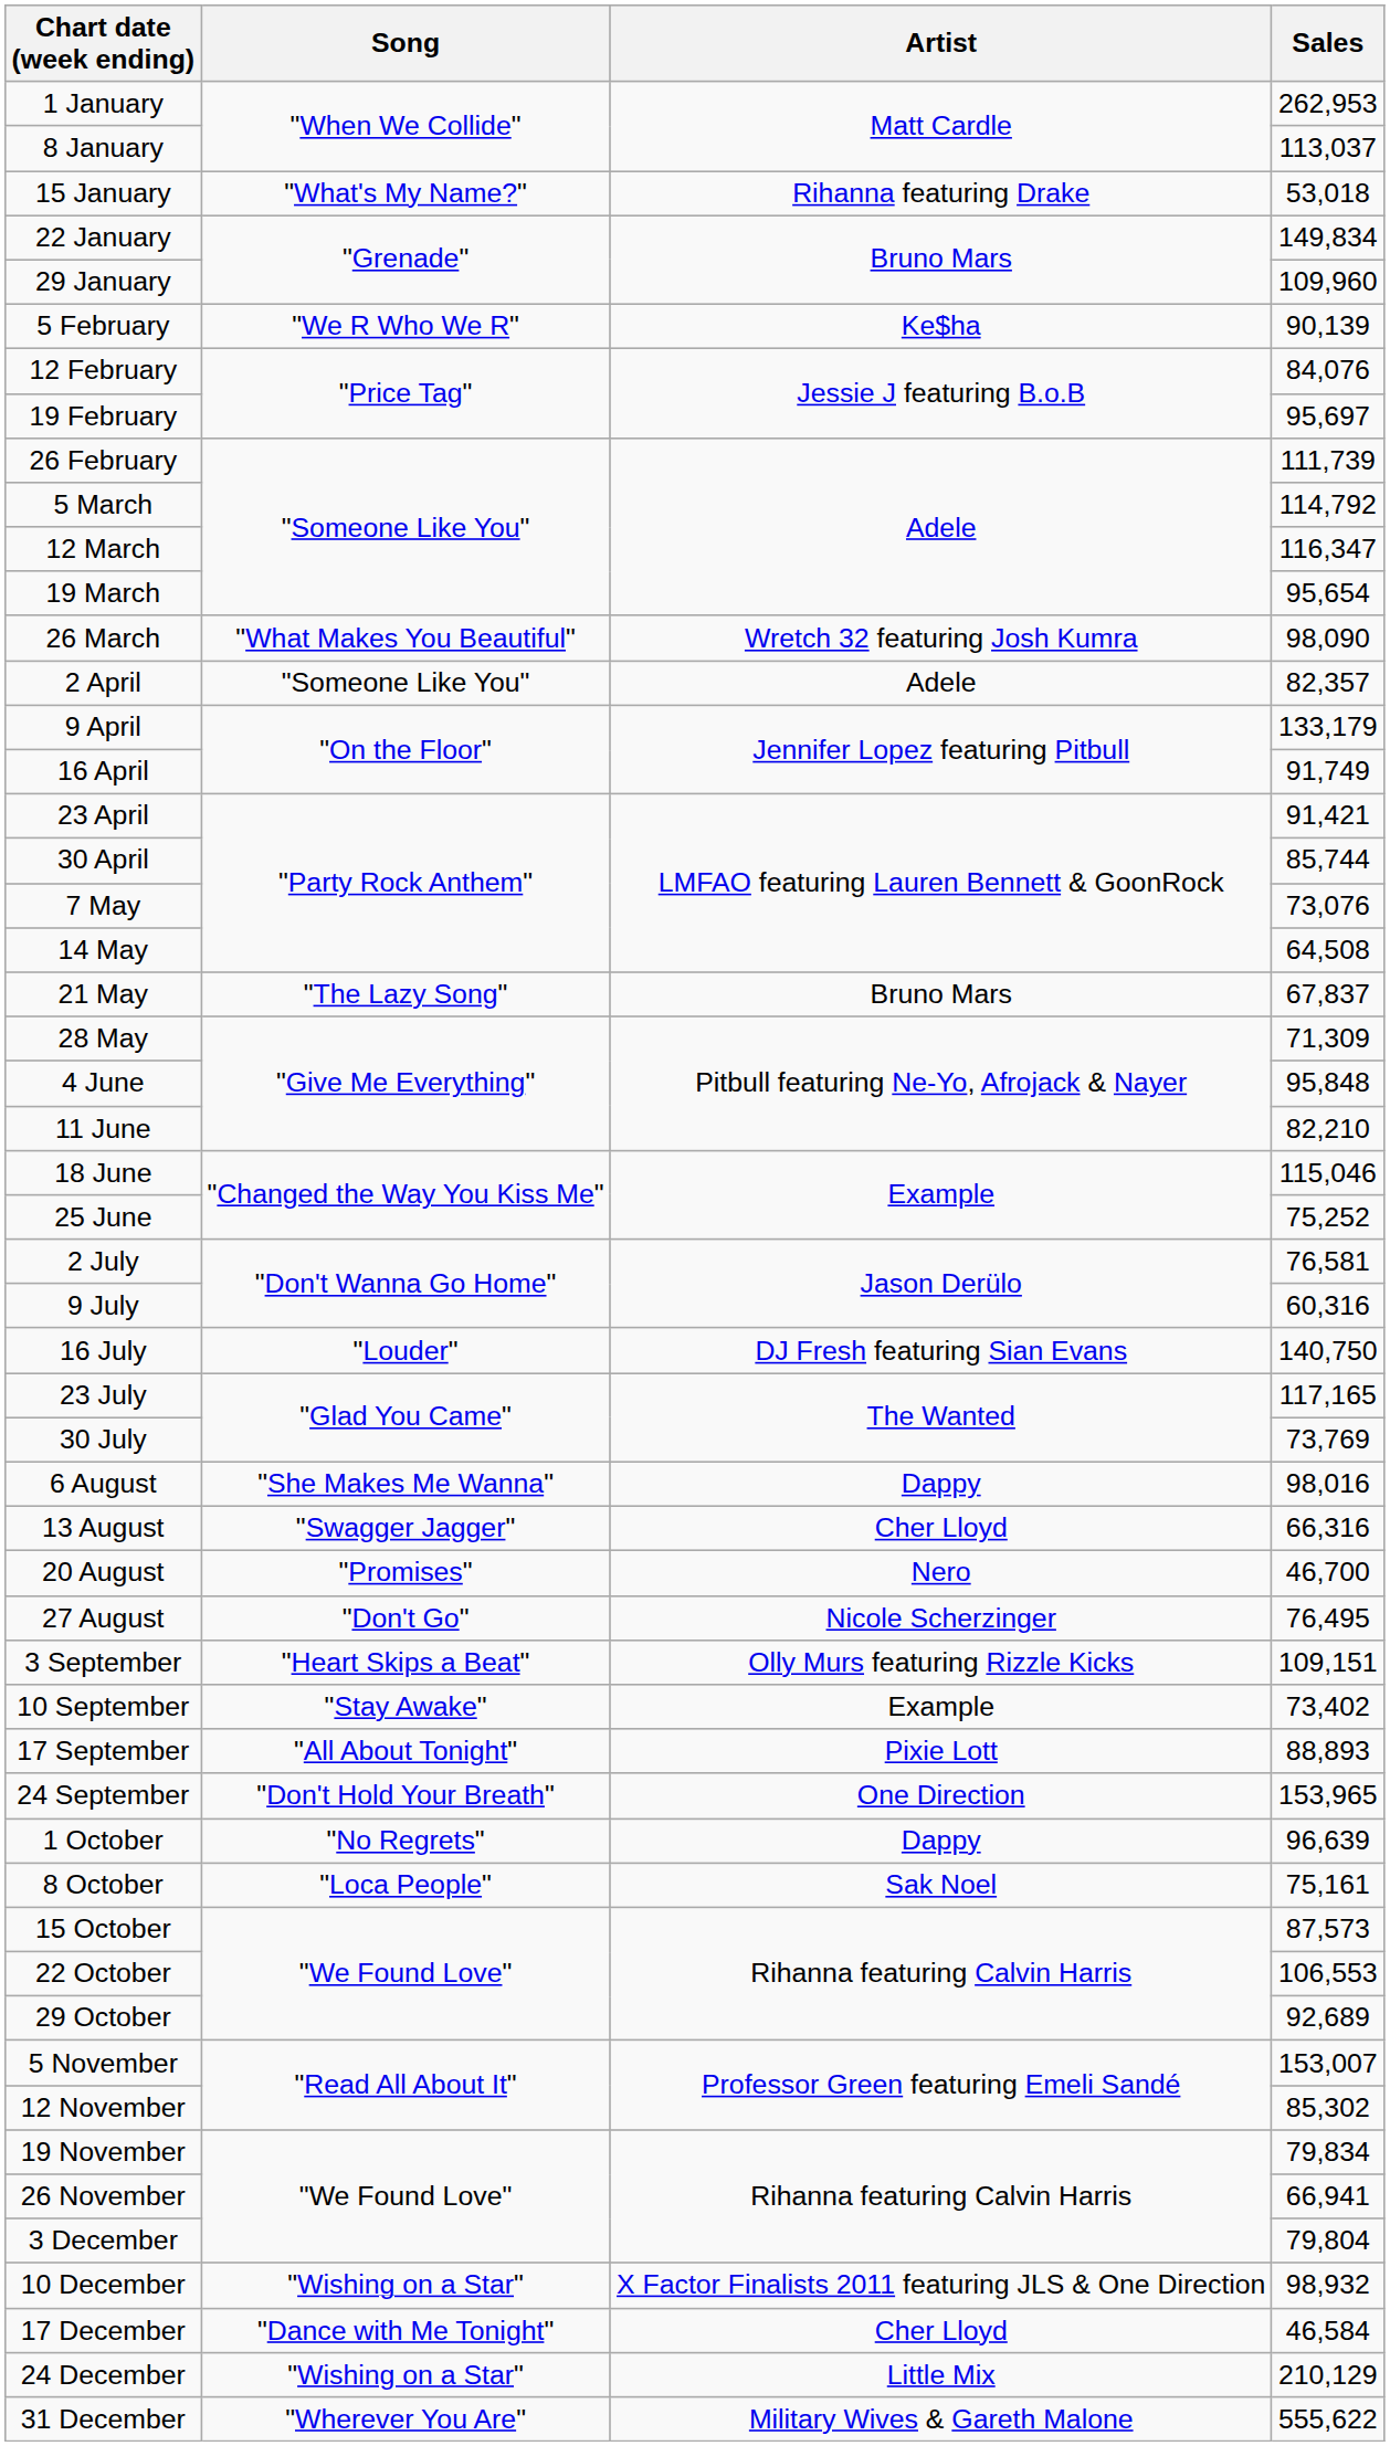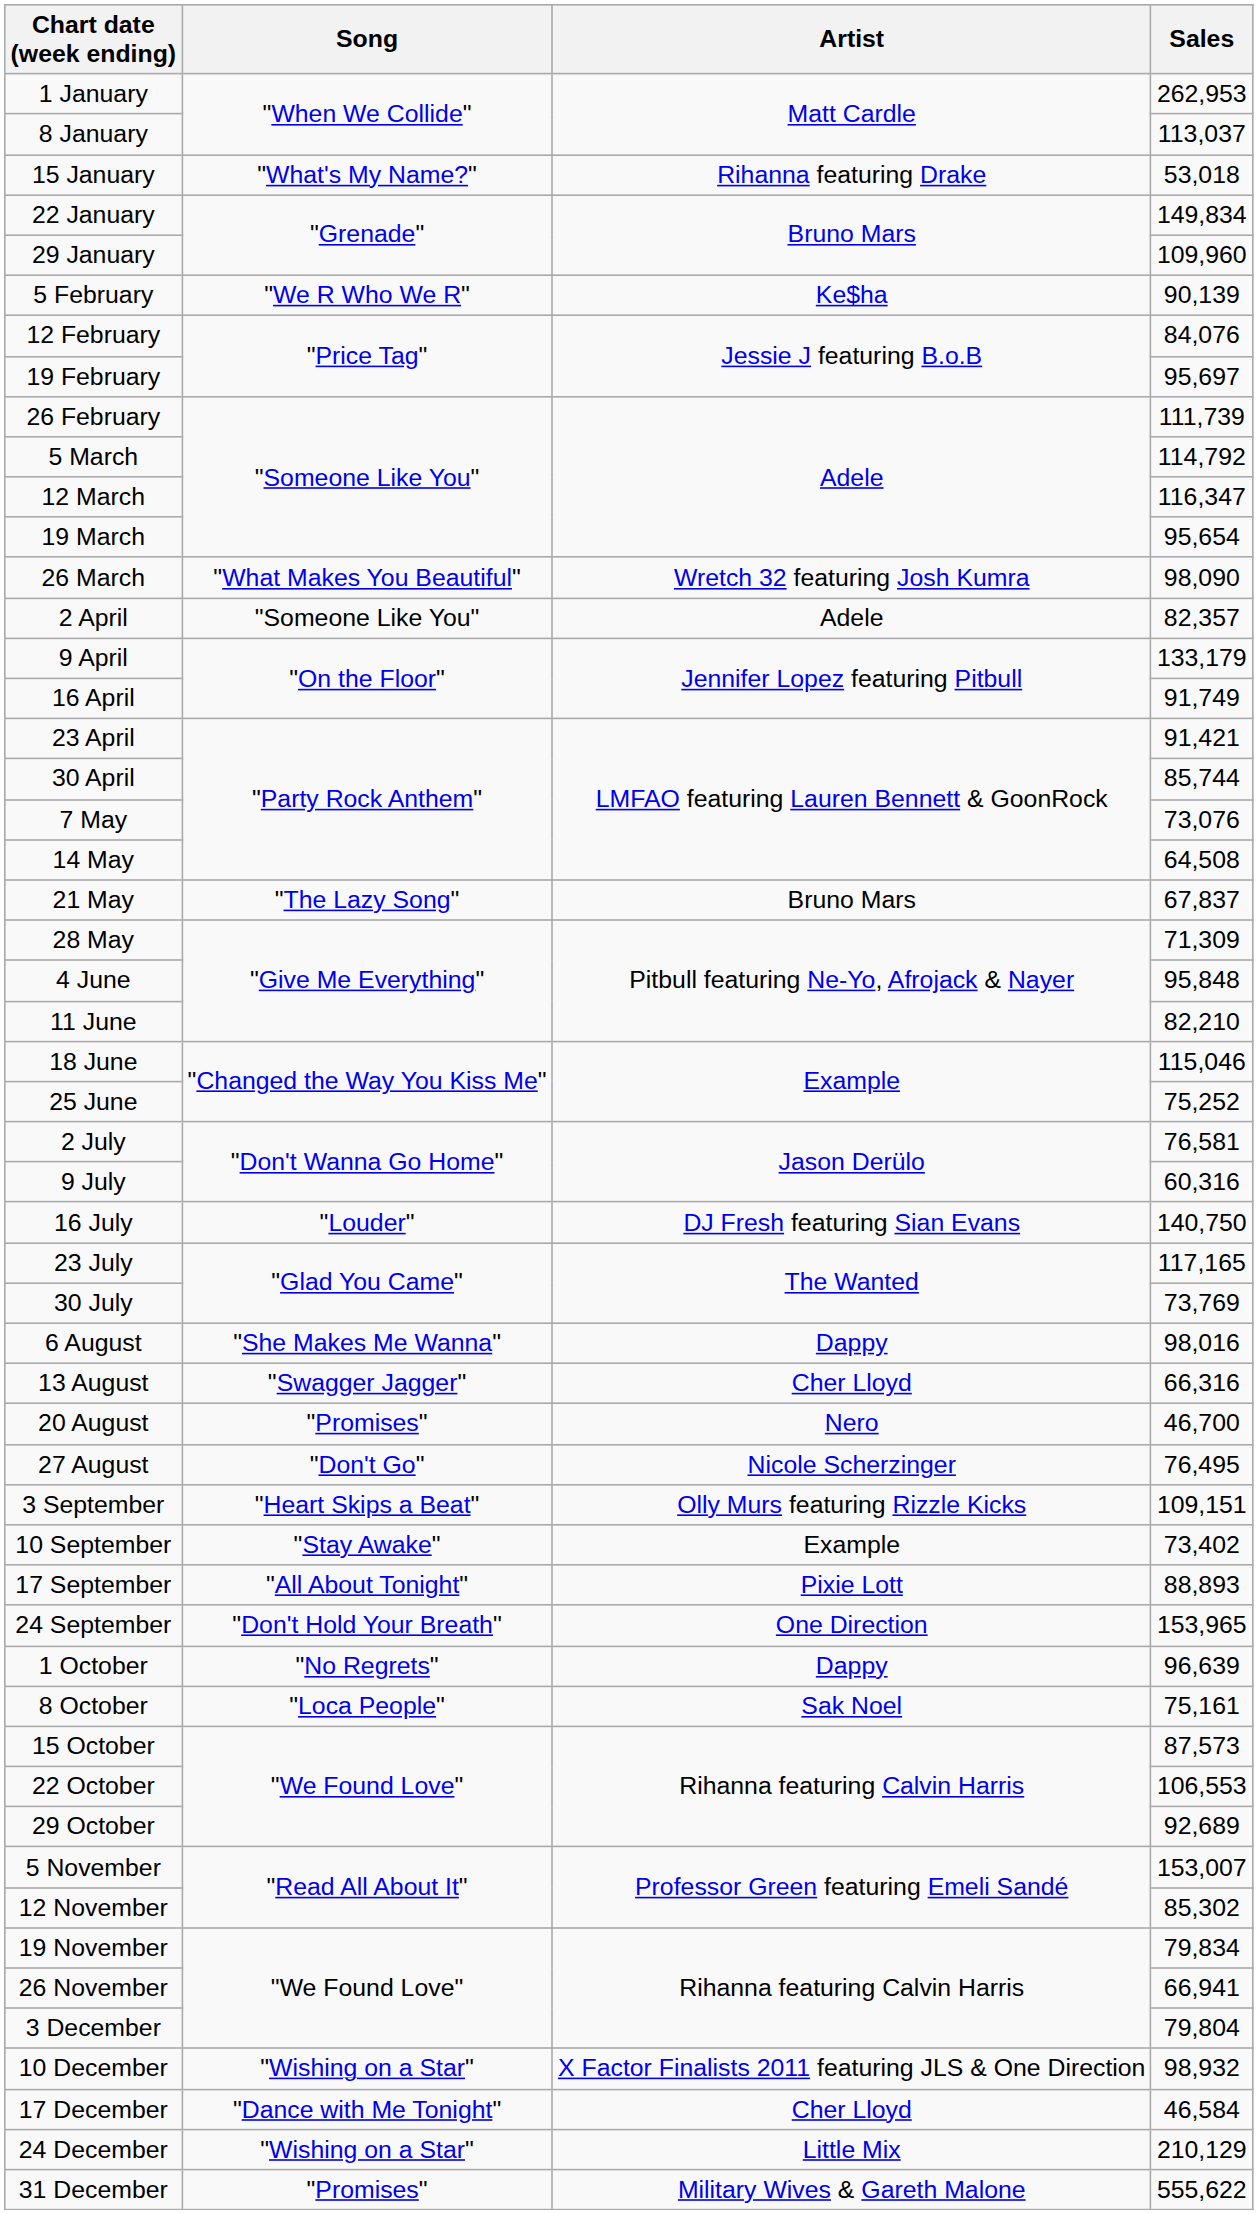 <table class="wikitable plainrowheaders" style="font-size:97%; text-align:center;">
 <tr>
 <th>Chart date<br>(week ending)</th>
 <th>Song</th>
 <th>Artist</th>
 <th>Sales</th>
 </tr>
 <tr>
 <td>1 January</td>
 <td rowspan="2">"<a href='#'>When We Collide</a>"</td>
 <td rowspan="2"><a href='#'>Matt Cardle</a></td>
 <td>262,953</td>
 </tr>
 <tr>
 <td>8 January</td>
 <td>113,037</td>
 </tr>
 <tr>
 <td>15 January</td>
 <td>"<a href='#'>What's My Name?</a>"</td>
 <td><a href='#'>Rihanna</a> featuring <a href='#'>Drake</a></td>
 <td>53,018</td>
 </tr>
 <tr>
 <td>22 January</td>
 <td rowspan="2">"<a href='#'>Grenade</a>"</td>
 <td rowspan="2"><a href='#'>Bruno Mars</a></td>
 <td>149,834</td>
 </tr>
 <tr>
 <td>29 January</td>
 <td>109,960</td>
 </tr>
 <tr>
 <td>5 February</td>
 <td>"<a href='#'>We R Who We R</a>"</td>
 <td><a href='#'>Ke$ha</a></td>
 <td>90,139</td>
 </tr>
 <tr>
 <td>12 February</td>
 <td rowspan="2">"<a href='#'>Price Tag</a>"</td>
 <td rowspan="2"><a href='#'>Jessie J</a> featuring <a href='#'>B.o.B</a></td>
 <td>84,076</td>
 </tr>
 <tr>
 <td>19 February</td>
 <td>95,697</td>
 </tr>
 <tr>
 <td>26 February</td>
 <td rowspan="4">"<a href='#'>Someone Like You</a>"</td>
 <td rowspan="4"><a href='#'>Adele</a></td>
 <td>111,739</td>
 </tr>
 <tr>
 <td>5 March</td>
 <td>114,792</td>
 </tr>
 <tr>
 <td>12 March</td>
 <td>116,347</td>
 </tr>
 <tr>
 <td>19 March</td>
 <td>95,654</td>
 </tr>
 <tr>
 <td>26 March</td>
 <td>"<a href='#'>What Makes You Beautiful</a>"</td>
 <td><a href='#'>Wretch 32</a> featuring <a href='#'>Josh Kumra</a></td>
 <td>98,090</td>
 </tr>
 <tr>
 <td>2 April</td>
 <td>"Someone Like You"</td>
 <td>Adele</td>
 <td>82,357</td>
 </tr>
 <tr>
 <td>9 April</td>
 <td rowspan="2">"<a href='#'>On the Floor</a>"</td>
 <td rowspan="2"><a href='#'>Jennifer Lopez</a> featuring <a href='#'>Pitbull</a></td>
 <td>133,179</td>
 </tr>
 <tr>
 <td>16 April</td>
 <td>91,749</td>
 </tr>
 <tr>
 <td>23 April</td>
 <td rowspan="4">"<a href='#'>Party Rock Anthem</a>"</td>
 <td rowspan="4"><a href='#'>LMFAO</a> featuring <a href='#'>Lauren Bennett</a> & GoonRock</td>
 <td>91,421</td>
 </tr>
 <tr>
 <td>30 April</td>
 <td>85,744</td>
 </tr>
 <tr>
 <td>7 May</td>
 <td>73,076</td>
 </tr>
 <tr>
 <td>14 May</td>
 <td>64,508</td>
 </tr>
 <tr>
 <td>21 May</td>
 <td>"<a href='#'>The Lazy Song</a>"</td>
 <td>Bruno Mars</td>
 <td>67,837</td>
 </tr>
 <tr>
 <td>28 May</td>
 <td rowspan="3">"<a href='#'>Give Me Everything</a>"</td>
 <td rowspan="3">Pitbull featuring <a href='#'>Ne-Yo</a>, <a href='#'>Afrojack</a> & <a href='#'>Nayer</a></td>
 <td>71,309</td>
 </tr>
 <tr>
 <td>4 June</td>
 <td>95,848</td>
 </tr>
 <tr>
 <td>11 June</td>
 <td>82,210</td>
 </tr>
 <tr>
 <td>18 June</td>
 <td rowspan="2">"<a href='#'>Changed the Way You Kiss Me</a>"</td>
 <td rowspan="2"><a href='#'>Example</a></td>
 <td>115,046</td>
 </tr>
 <tr>
 <td>25 June</td>
 <td>75,252</td>
 </tr>
 <tr>
 <td>2 July</td>
 <td rowspan="2">"<a href='#'>Don't Wanna Go Home</a>"</td>
 <td rowspan="2"><a href='#'>Jason Derülo</a></td>
 <td>76,581</td>
 </tr>
 <tr>
 <td>9 July</td>
 <td>60,316</td>
 </tr>
 <tr>
 <td>16 July</td>
 <td>"<a href='#'>Louder</a>"</td>
 <td><a href='#'>DJ Fresh</a> featuring <a href='#'>Sian Evans</a></td>
 <td>140,750</td>
 </tr>
 <tr>
 <td>23 July</td>
 <td rowspan="2">"<a href='#'>Glad You Came</a>"</td>
 <td rowspan="2"><a href='#'>The Wanted</a></td>
 <td>117,165</td>
 </tr>
 <tr>
 <td>30 July</td>
 <td>73,769</td>
 </tr>
 <tr>
 <td>6 August</td>
 <td>"<a href='#'>She Makes Me Wanna</a>"</td>
 <td><a href='#'>Dappy</a></td>
 <td>98,016</td>
 </tr>
 <tr>
 <td>13 August</td>
 <td>"<a href='#'>Swagger Jagger</a>"</td>
 <td><a href='#'>Cher Lloyd</a></td>
 <td>66,316</td>
 </tr>
 <tr>
 <td>20 August</td>
 <td>"<a href='#'>Promises</a>"</td>
 <td><a href='#'>Nero</a></td>
 <td>46,700</td>
 </tr>
 <tr>
 <td>27 August</td>
 <td>"<a href='#'>Don't Go</a>"</td>
 <td><a href='#'>Nicole Scherzinger</a></td>
 <td>76,495</td>
 </tr>
 <tr>
 <td>3 September</td>
 <td>"<a href='#'>Heart Skips a Beat</a>"</td>
 <td><a href='#'>Olly Murs</a> featuring <a href='#'>Rizzle Kicks</a></td>
 <td>109,151</td>
 </tr>
 <tr>
 <td>10 September</td>
 <td>"<a href='#'>Stay Awake</a>"</td>
 <td>Example</td>
 <td>73,402</td>
 </tr>
 <tr>
 <td>17 September</td>
 <td>"<a href='#'>All About Tonight</a>"</td>
 <td><a href='#'>Pixie Lott</a></td>
 <td>88,893</td>
 </tr>
 <tr>
 <td>24 September</td>
 <td>"<a href='#'>Don't Hold Your Breath</a>"</td>
 <td><a href='#'>One Direction</a></td>
 <td>153,965</td>
 </tr>
 <tr>
 <td>1 October</td>
 <td>"<a href='#'>No Regrets</a>"</td>
 <td><a href='#'>Dappy</a></td>
 <td>96,639</td>
 </tr>
 <tr>
 <td>8 October</td>
 <td>"<a href='#'>Loca People</a>"</td>
 <td><a href='#'>Sak Noel</a></td>
 <td>75,161</td>
 </tr>
 <tr>
 <td>15 October</td>
 <td rowspan="3">"<a href='#'>We Found Love</a>"</td>
 <td rowspan="3">Rihanna featuring <a href='#'>Calvin Harris</a></td>
 <td>87,573</td>
 </tr>
 <tr>
 <td>22 October</td>
 <td>106,553</td>
 </tr>
 <tr>
 <td>29 October</td>
 <td>92,689</td>
 </tr>
 <tr>
 <td>5 November</td>
 <td rowspan="2">"<a href='#'>Read All About It</a>"</td>
 <td rowspan="2"><a href='#'>Professor Green</a> featuring <a href='#'>Emeli Sandé</a></td>
 <td>153,007</td>
 </tr>
 <tr>
 <td>12 November</td>
 <td>85,302</td>
 </tr>
 <tr>
 <td>19 November</td>
 <td rowspan="3">"We Found Love"</td>
 <td rowspan="3">Rihanna featuring Calvin Harris</td>
 <td>79,834</td>
 </tr>
 <tr>
 <td>26 November</td>
 <td>66,941</td>
 </tr>
 <tr>
 <td>3 December</td>
 <td>79,804</td>
 </tr>
 <tr>
 <td>10 December</td>
 <td>"<a href='#'>Wishing on a Star</a>"</td>
 <td><a href='#'>X Factor Finalists 2011</a> featuring JLS & One Direction</td>
 <td>98,932</td>
 </tr>
 <tr>
 <td>17 December</td>
 <td>"<a href='#'>Dance with Me Tonight</a>"</td>
 <td><a href='#'>Cher Lloyd</a></td>
 <td>46,584</td>
 </tr>
 <tr>
 <td>24 December</td>
 <td>"<a href='#'>Wishing on a Star</a>"</td>
 <td><a href='#'>Little Mix</a></td>
 <td>210,129</td>
 </tr>
 <tr>
 <td>31 December</td>
-<td>"<a href='#'>Wherever You Are</a>"</td>
+<td>"<a href='#'>Promises</a>"</td>
 <td><a href='#'>Military Wives</a> & <a href='#'>Gareth Malone</a></td>
 <td>555,622</td>
 </tr>
 </table>
